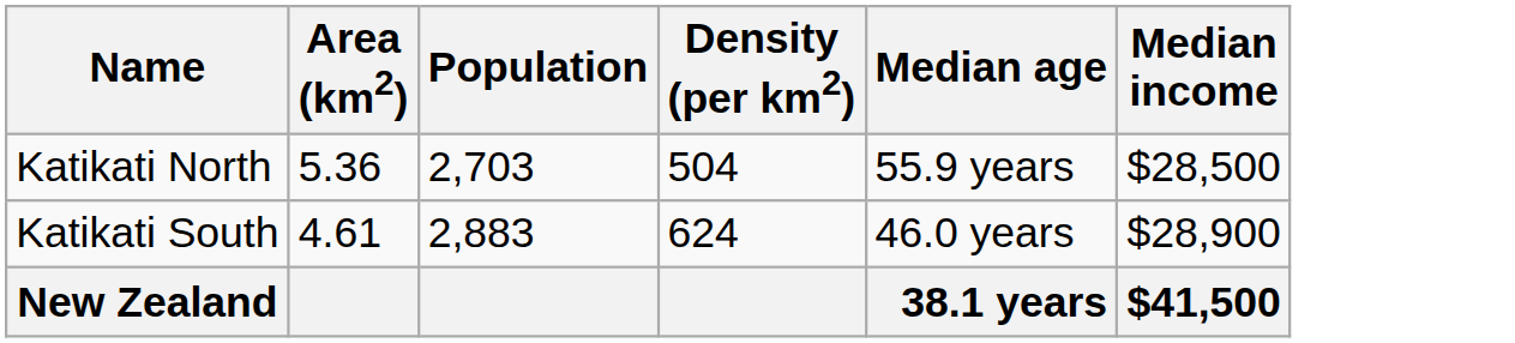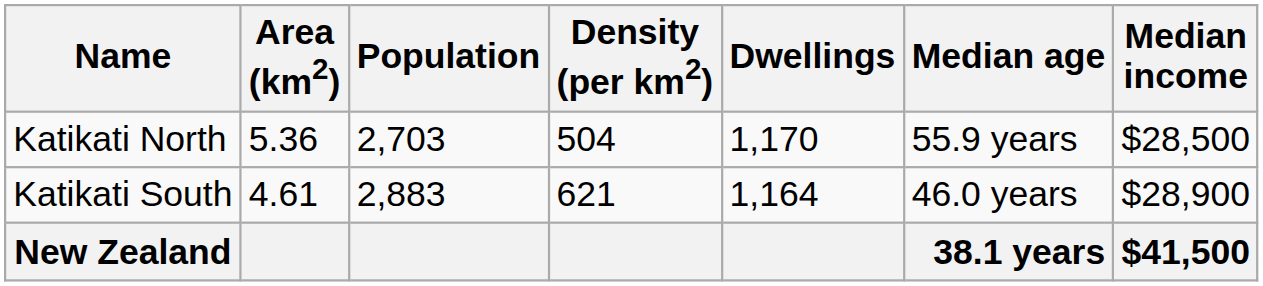 <table class="wikitable defaultright col1left">
 <tr>
 <th>Name</th>
 <th>Area<br>(km<sup>2</sup>)</th>
 <th>Population</th>
 <th>Density<br>(per km<sup>2</sup>)</th>
+<th>Dwellings</th>
 <th>Median age</th>
 <th>Median<br>income</th>
 </tr>
 <tr>
 <td>Katikati North</td>
 <td>5.36</td>
 <td>2,703</td>
 <td>504</td>
+<td>1,170</td>
 <td>55.9 years</td>
 <td>$28,500</td>
 </tr>
 <tr>
 <td>Katikati South</td>
 <td>4.61</td>
 <td>2,883</td>
-<td>624</td>
+<td>621</td>
+<td>1,164</td>
 <td>46.0 years</td>
 <td>$28,900</td>
 </tr>
 <tr>
 <th>New Zealand</th>
 <th></th>
 <th></th>
 <th></th>
+<th></th>
 <th style="text-align:right;">38.1 years</th>
 <th style="text-align:right;">$41,500</th>
 </tr>
 </table>
